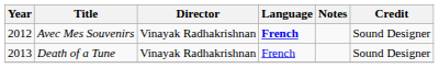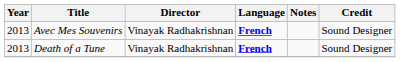 <table class="wikitable" border="1">
 <tr>
 <th>Year</th>
 <th>Title</th>
 <th>Director</th>
 <th>Language</th>
 <th>Notes</th>
 <th>Credit</th>
 </tr>
 <tr>
-<td>2012</td>
+<td>2013</td>
 <td><em>Avec Mes Souvenirs</em></td>
 <td>Vinayak Radhakrishnan</td>
 <td><strong><a href='#'>French</a></strong></td>
 <td></td>
 <td>Sound Designer</td>
 </tr>
 <tr>
 <td>2013</td>
 <td><em>Death of a Tune</em></td>
 <td>Vinayak Radhakrishnan</td>
-<td><a href='#'>French</a></td>
+<td><strong><a href='#'>French</a></strong></td>
 <td></td>
 <td>Sound Designer</td>
 </tr>
 <tr>
 </tr>
 </table>
